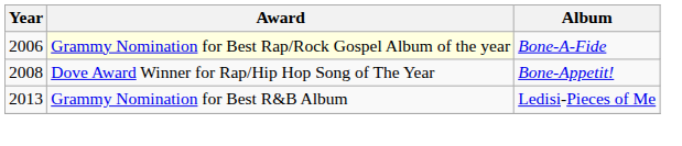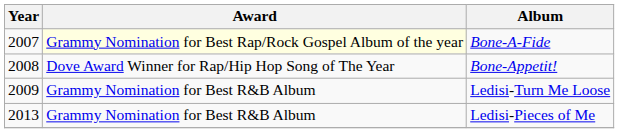 <table class="wikitable">
 <tr>
 <th>Year</th>
 <th>Award</th>
 <th>Album</th>
 </tr>
 <tr>
-<td>2006</td>
+<td>2007</td>
 <td style="background: lightyellow;"><a href='#'>Grammy Nomination</a> for Best Rap/Rock Gospel Album of the year</td>
 <td><em><a href='#'>Bone-A-Fide</a></em></td>
 </tr>
 <tr>
 <td>2008</td>
 <td><a href='#'>Dove Award</a> Winner for Rap/Hip Hop Song of The Year</td>
 <td><em><a href='#'>Bone-Appetit!</a></em></td>
 </tr>
 <tr>
+<td>2009</td>
+<td><a href='#'>Grammy Nomination</a> for Best R&B Album</td>
+<td><a href='#'>Ledisi</a>-<a href='#'>Turn Me Loose</a></td>
+</tr>
+<tr>
 <td>2013</td>
 <td><a href='#'>Grammy Nomination</a> for Best R&B Album</td>
 <td><a href='#'>Ledisi</a>-<a href='#'>Pieces of Me</a></td>
 </tr>
 <tr>
 </tr>
 </table>
